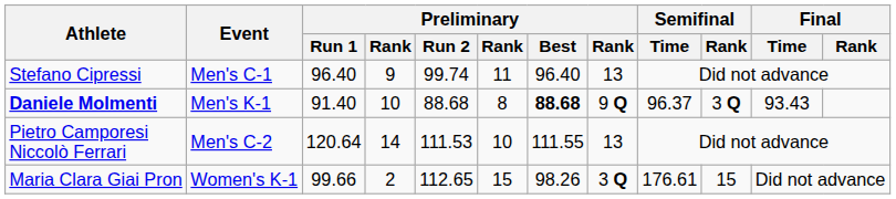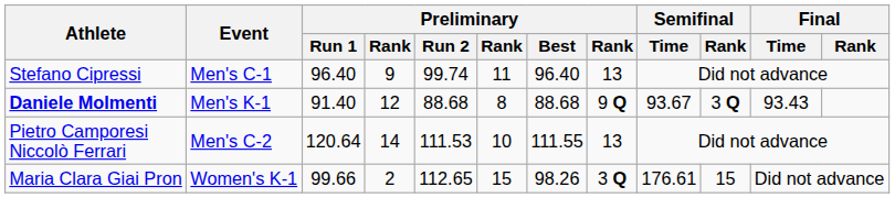 <table class="wikitable" style="font-size:90%">
 <tr>
 <th rowspan="2">Athlete</th>
 <th rowspan="2">Event</th>
 <th colspan="6">Preliminary</th>
 <th colspan="2">Semifinal</th>
 <th colspan="2">Final</th>
 </tr>
 <tr style="font-size:95%">
 <th>Run 1</th>
 <th>Rank</th>
 <th>Run 2</th>
 <th>Rank</th>
 <th>Best</th>
 <th>Rank</th>
 <th>Time</th>
 <th>Rank</th>
 <th>Time</th>
 <th>Rank</th>
 </tr>
 <tr align=center>
 <td align=left><a href='#'>Stefano Cipressi</a></td>
 <td align=left><a href='#'>Men's C-1</a></td>
 <td>96.40</td>
 <td>9</td>
 <td>99.74</td>
 <td>11</td>
 <td>96.40</td>
 <td>13</td>
 <td colspan=4>Did not advance</td>
 </tr>
 <tr align=center>
 <td align=left><strong><a href='#'>Daniele Molmenti</a></strong></td>
 <td align=left><a href='#'>Men's K-1</a></td>
 <td>91.40</td>
-<td>10</td>
+<td>12</td>
 <td>88.68</td>
 <td>8</td>
-<td><strong>88.68</strong></td>
+<td>88.68</td>
 <td>9 <strong>Q</strong></td>
-<td>96.37</td>
+<td>93.67</td>
 <td>3 <strong>Q</strong></td>
 <td>93.43</td>
 <td></td>
 </tr>
 <tr align=center>
 <td align=left><a href='#'>Pietro Camporesi</a><br><a href='#'>Niccolò Ferrari</a></td>
 <td align=left><a href='#'>Men's C-2</a></td>
 <td>120.64</td>
 <td>14</td>
 <td>111.53</td>
 <td>10</td>
 <td>111.55</td>
 <td>13</td>
 <td colspan=4>Did not advance</td>
 </tr>
 <tr align=center>
 <td align=left><a href='#'>Maria Clara Giai Pron</a></td>
 <td align=left><a href='#'>Women's K-1</a></td>
 <td>99.66</td>
 <td>2</td>
 <td>112.65</td>
 <td>15</td>
 <td>98.26</td>
 <td>3 <strong>Q</strong></td>
 <td>176.61</td>
 <td>15</td>
 <td colspan=2>Did not advance</td>
 </tr>
 </table>
